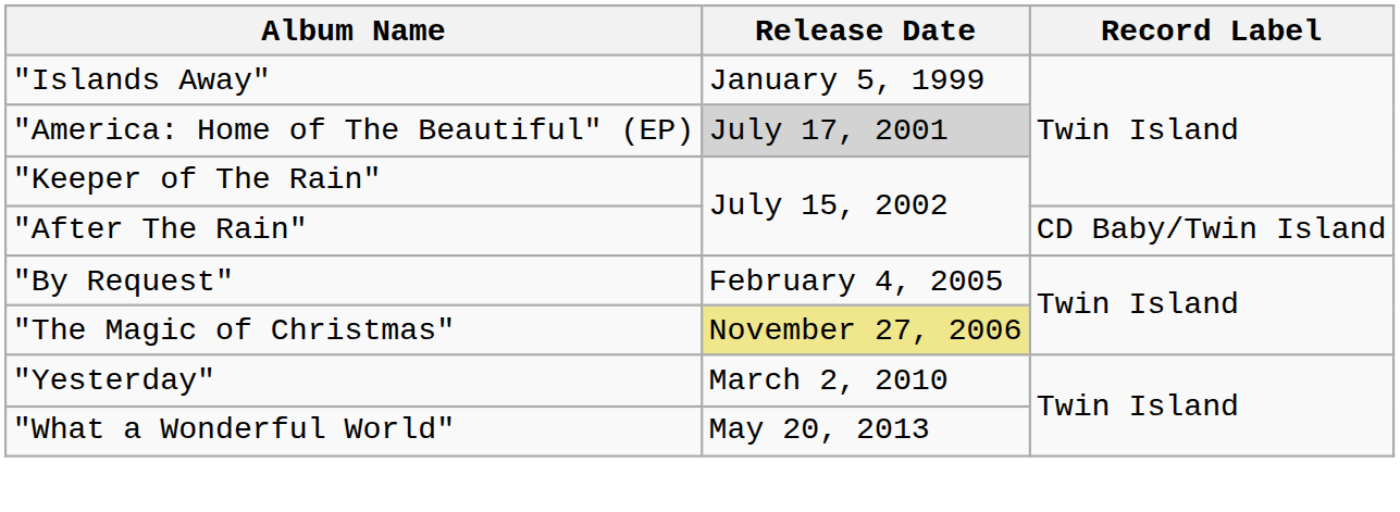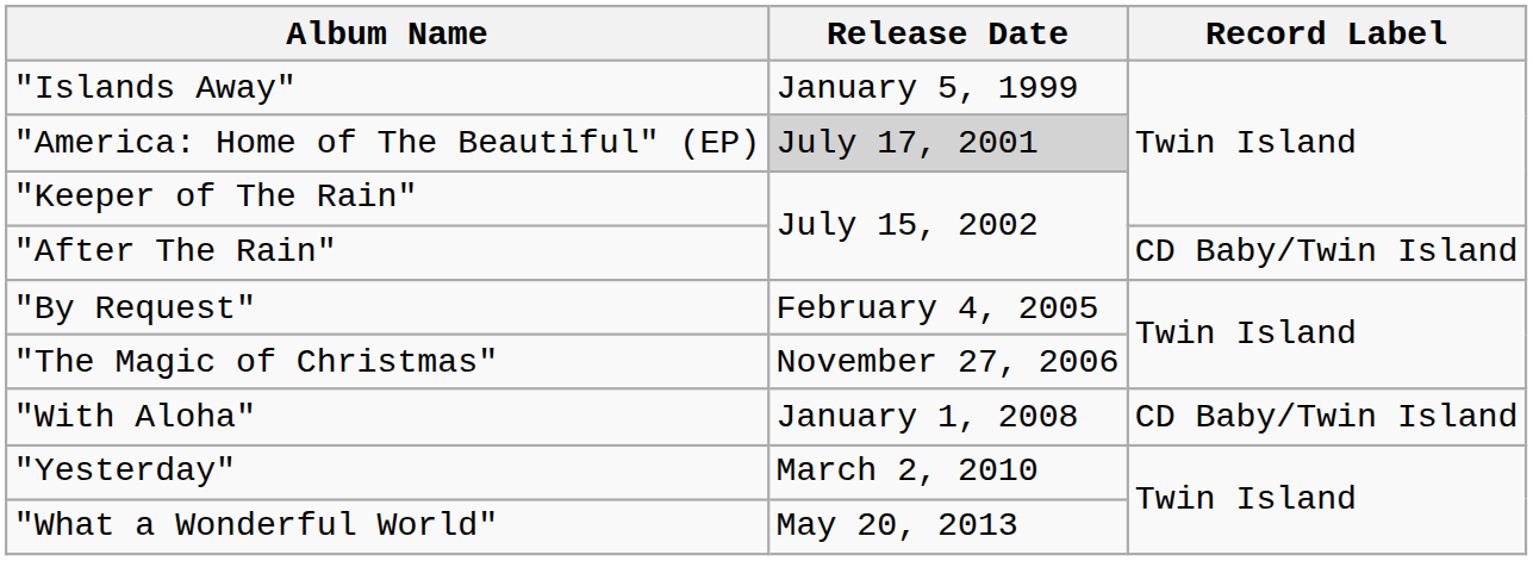 <table class="wikitable">
 <tr>
 <th>Album Name</th>
 <th>Release Date</th>
 <th>Record Label</th>
 </tr>
 <tr>
 <td>"Islands Away"</td>
 <td>January 5, 1999</td>
 <td rowspan="3">Twin Island</td>
 </tr>
 <tr>
 <td>"America: Home of The Beautiful" (EP)</td>
 <td style="background: lightgrey;">July 17, 2001</td>
 </tr>
 <tr>
 <td>"Keeper of The Rain"</td>
 <td rowspan="2">July 15, 2002</td>
 </tr>
 <tr>
 <td>"After The Rain"</td>
 <td>CD Baby/Twin Island</td>
 </tr>
 <tr>
 <td>"By Request"</td>
 <td>February 4, 2005</td>
 <td rowspan="2">Twin Island</td>
 </tr>
 <tr>
 <td>"The Magic of Christmas"</td>
-<td style="background: khaki;">November 27, 2006</td>
+<td>November 27, 2006</td>
+</tr>
+<tr>
+<td>"With Aloha"</td>
+<td>January 1, 2008</td>
+<td>CD Baby/Twin Island</td>
 </tr>
 <tr>
 <td>"Yesterday"</td>
 <td>March 2, 2010</td>
 <td rowspan="2">Twin Island</td>
 </tr>
 <tr>
 <td>"What a Wonderful World"</td>
 <td>May 20, 2013</td>
 </tr>
 </table>
